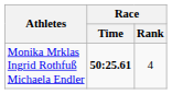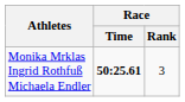 <table class="wikitable" border="1" style="font-size:90%">
 <tr>
 <th rowspan=2>Athletes</th>
 <th colspan=2>Race</th>
 </tr>
 <tr>
 <th>Time</th>
 <th>Rank</th>
 </tr>
 <tr>
 <td><a href='#'>Monika Mrklas</a><br><a href='#'>Ingrid Rothfuß</a><br><a href='#'>Michaela Endler</a></td>
 <td align=center><strong>50:25.61</strong></td>
-<td align=center>4</td>
+<td align=center>3</td>
 </tr>
 </table>
